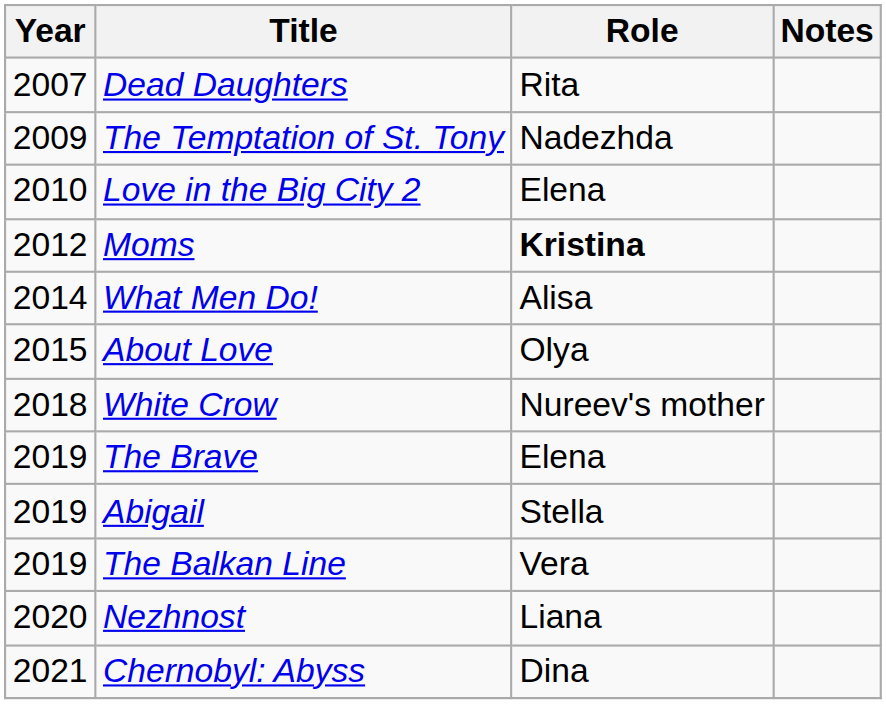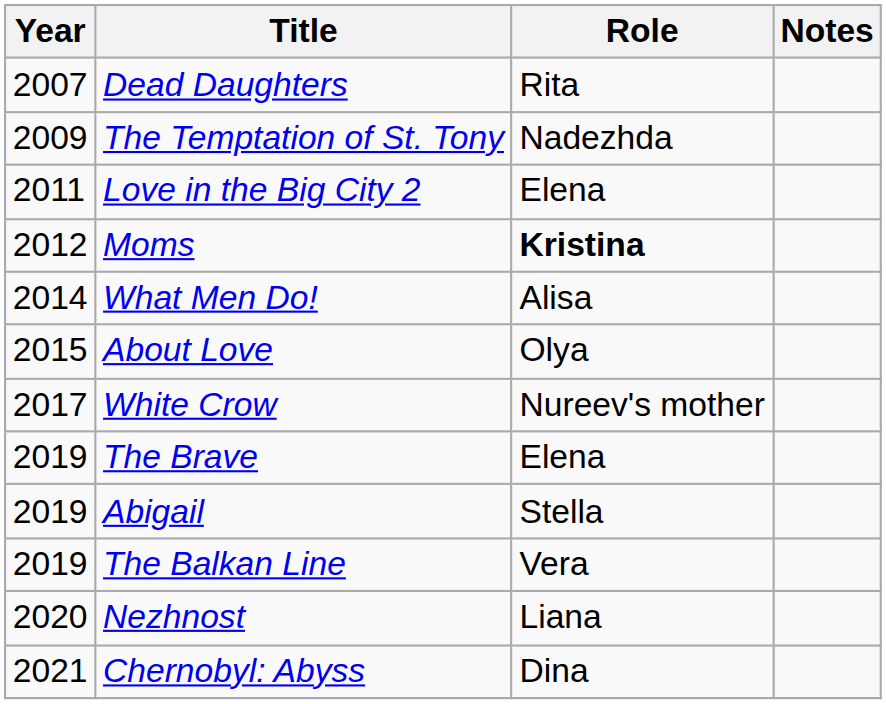 <table class="wikitable sortable">
 <tr>
 <th>Year</th>
 <th>Title</th>
 <th>Role</th>
 <th class="unsortable">Notes</th>
 </tr>
 <tr>
 <td>2007</td>
 <td><em><a href='#'>Dead Daughters</a></em></td>
 <td>Rita</td>
 <td></td>
 </tr>
 <tr>
 <td>2009</td>
 <td><em><a href='#'>The Temptation of St. Tony</a></em></td>
 <td>Nadezhda</td>
 <td></td>
 </tr>
 <tr>
-<td>2010</td>
+<td>2011</td>
 <td><em><a href='#'>Love in the Big City 2</a></em></td>
 <td>Elena</td>
 <td></td>
 </tr>
 <tr>
 <td>2012</td>
 <td><em><a href='#'>Moms</a></em></td>
 <td><strong>Kristina</strong></td>
 <td></td>
 </tr>
 <tr>
 <td>2014</td>
 <td><em><a href='#'>What Men Do!</a></em></td>
 <td>Alisa</td>
 <td></td>
 </tr>
 <tr>
 <td>2015</td>
 <td><em><a href='#'>About Love</a></em></td>
 <td>Olya</td>
 <td></td>
 </tr>
 <tr>
-<td>2018</td>
+<td>2017</td>
 <td><em><a href='#'>White Crow</a></em></td>
 <td>Nureev's mother</td>
 <td></td>
 </tr>
 <tr>
 <td>2019</td>
 <td><em><a href='#'>The Brave</a></em></td>
 <td>Elena</td>
 <td></td>
 </tr>
 <tr>
 <td>2019</td>
 <td><em><a href='#'>Abigail</a></em></td>
 <td>Stella</td>
 <td></td>
 </tr>
 <tr>
 <td>2019</td>
 <td><em><a href='#'>The Balkan Line</a></em></td>
 <td>Vera</td>
 <td></td>
 </tr>
 <tr>
 <td>2020</td>
 <td><em><a href='#'>Nezhnost</a></em></td>
 <td>Liana</td>
 <td></td>
 </tr>
 <tr>
 <td>2021</td>
 <td><em><a href='#'>Chernobyl: Abyss</a></em></td>
 <td>Dina</td>
 <td></td>
 </tr>
 <tr>
 </tr>
 </table>
